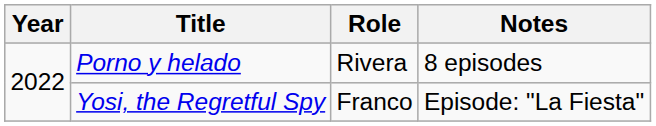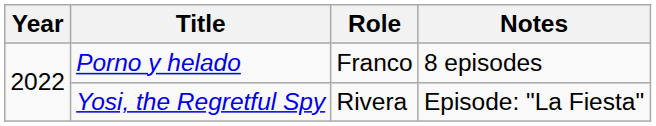 <table class="wikitable sortable">
 <tr>
 <th>Year</th>
 <th>Title</th>
 <th>Role</th>
 <th class="unsortable">Notes</th>
 </tr>
 <tr>
 <td rowspan="2">2022</td>
 <td><em><a href='#'>Porno y helado</a></em></td>
-<td>Rivera</td>
+<td>Franco</td>
 <td>8 episodes</td>
 </tr>
 <tr>
 <td><em><a href='#'>Yosi, the Regretful Spy</a></em></td>
-<td>Franco</td>
+<td>Rivera</td>
 <td>Episode: "La Fiesta"</td>
 </tr>
 </table>
